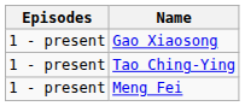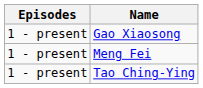 <table class="wikitable">
 <tr>
 <th>Episodes</th>
 <th>Name</th>
 </tr>
 <tr>
 <td style="text-align:center">1 - present</td>
 <td><a href='#'>Gao Xiaosong</a></td>
 </tr>
 <tr>
 <td style="text-align:center">1 - present</td>
-<td><a href='#'>Tao Ching-Ying</a></td>
+<td><a href='#'>Meng Fei</a></td>
 </tr>
 <tr>
 <td style="text-align:center">1 - present</td>
-<td><a href='#'>Meng Fei</a></td>
+<td><a href='#'>Tao Ching-Ying</a></td>
 </tr>
 </table>
